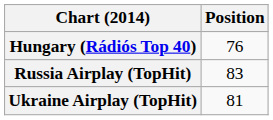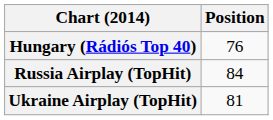 <table class="wikitable sortable plainrowheaders" style="text-align:center;">
 <tr>
 <th scope="col">Chart (2014)</th>
 <th scope="col">Position</th>
 </tr>
 <tr>
 <th scope="row">Hungary (<a href='#'>Rádiós Top 40</a>)</th>
 <td style="text-align:center;">76</td>
 </tr>
 <tr>
 <th scope="row">Russia Airplay (TopHit)</th>
-<td style="text-align:center;">83</td>
+<td style="text-align:center;">84</td>
 </tr>
 <tr>
 <th scope="row">Ukraine Airplay (TopHit)</th>
 <td style="text-align:center;">81</td>
 </tr>
 </table>
